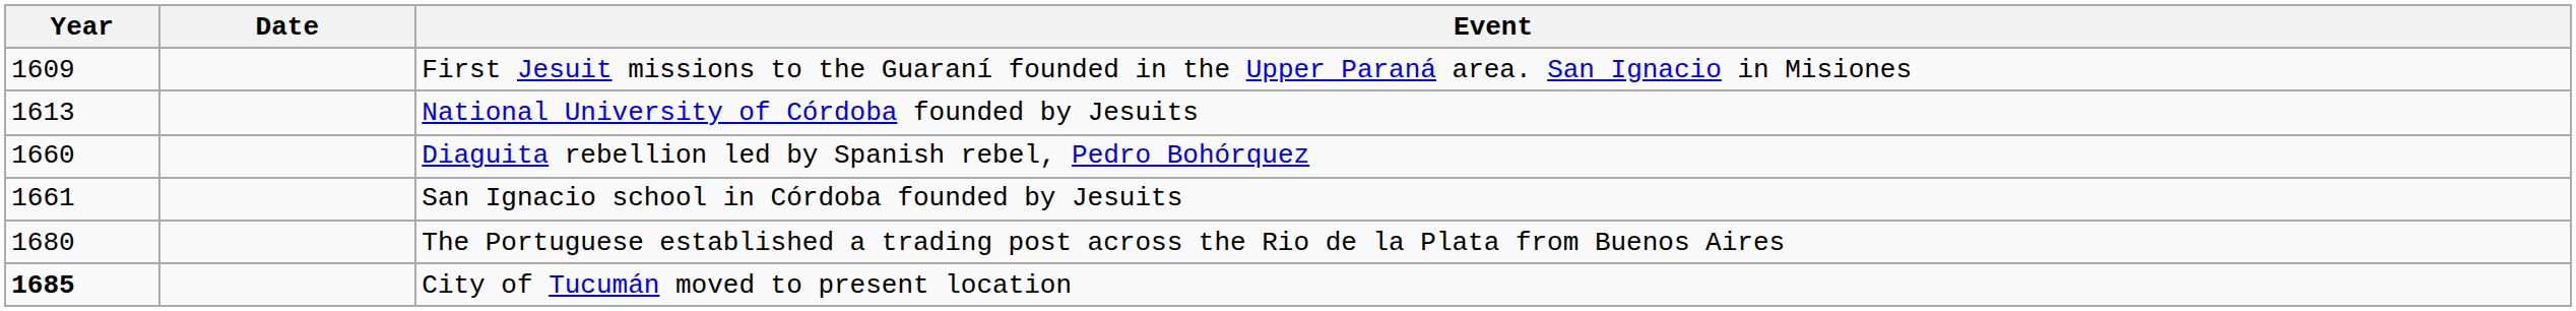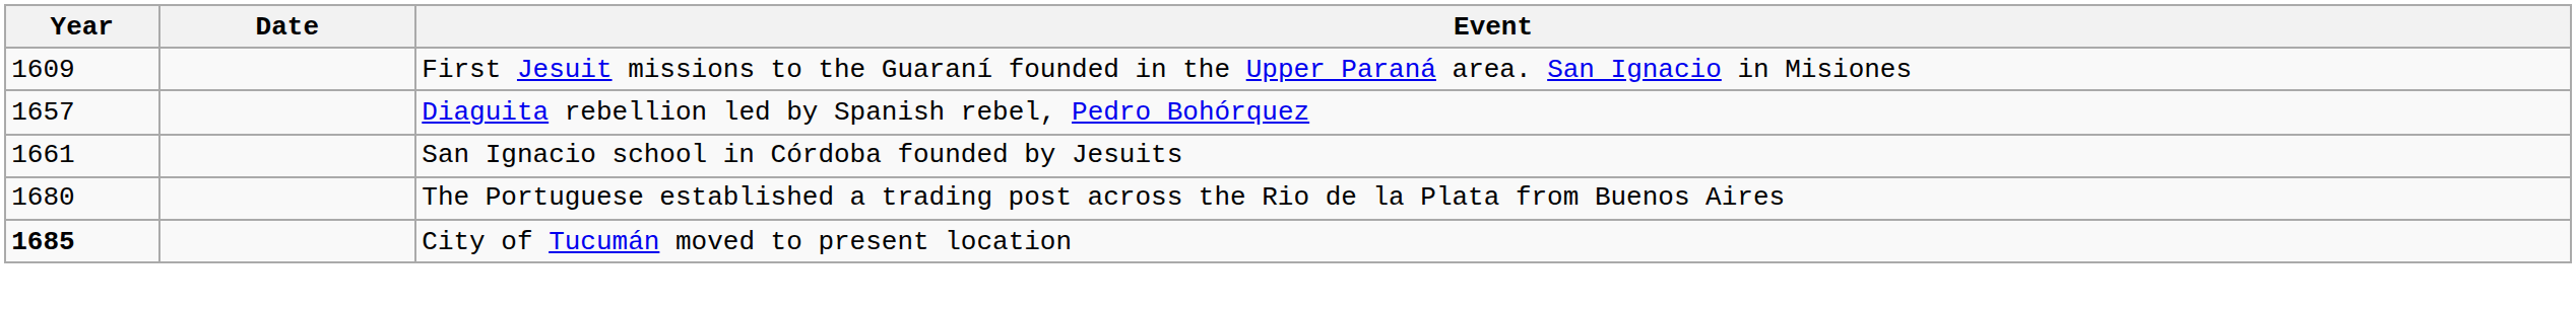 <table class="wikitable" width="100%">
 <tr>
 <th style="width:6%">Year</th>
 <th style="width:10%">Date</th>
 <th>Event</th>
 </tr>
 <tr>
 <td>1609</td>
 <td></td>
 <td>First <a href='#'>Jesuit</a> missions to the Guaraní founded in the <a href='#'>Upper Paraná</a> area. <a href='#'>San Ignacio</a> in Misiones</td>
 </tr>
 <tr>
-<td>1613</td>
-<td></td>
-<td><a href='#'>National University of Córdoba</a> founded by Jesuits</td>
-</tr>
-<tr>
-<td>1660</td>
+<td>1657</td>
 <td></td>
 <td><a href='#'>Diaguita</a> rebellion led by Spanish rebel, <a href='#'>Pedro Bohórquez</a></td>
 </tr>
 <tr>
 <td>1661</td>
 <td></td>
 <td>San Ignacio school in Córdoba founded by Jesuits</td>
 </tr>
 <tr>
 <td>1680</td>
 <td></td>
 <td>The Portuguese established a trading post across the Rio de la Plata from Buenos Aires</td>
 </tr>
 <tr>
 <td><strong>1685</strong></td>
 <td></td>
 <td>City of <a href='#'>Tucumán</a> moved to present location</td>
 </tr>
 </table>
